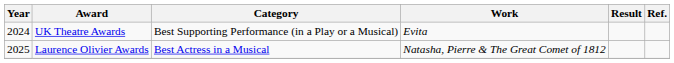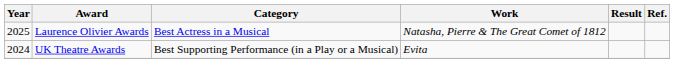 <table class="wikitable plainrowheaders">
 <tr>
 <th>Year</th>
 <th>Award</th>
 <th>Category</th>
 <th>Work</th>
 <th>Result</th>
 <th>Ref.</th>
 </tr>
 <tr>
+<td>2025</td>
+<td><a href='#'>Laurence Olivier Awards</a></td>
+<td><a href='#'>Best Actress in a Musical</a></td>
+<td><em>Natasha, Pierre & The Great Comet of 1812</em></td>
+<td></td>
+<td></td>
+</tr>
+<tr>
 <td>2024</td>
 <td><a href='#'>UK Theatre Awards</a></td>
 <td>Best Supporting Performance (in a Play or a Musical)</td>
 <td><em>Evita</em></td>
 <td></td>
 <td></td>
 </tr>
 <tr>
-<td>2025</td>
-<td><a href='#'>Laurence Olivier Awards</a></td>
-<td><a href='#'>Best Actress in a Musical</a></td>
-<td><em>Natasha, Pierre & The Great Comet of 1812</em></td>
-<td></td>
-<td></td>
-</tr>
-<tr>
 </tr>
 </table>
